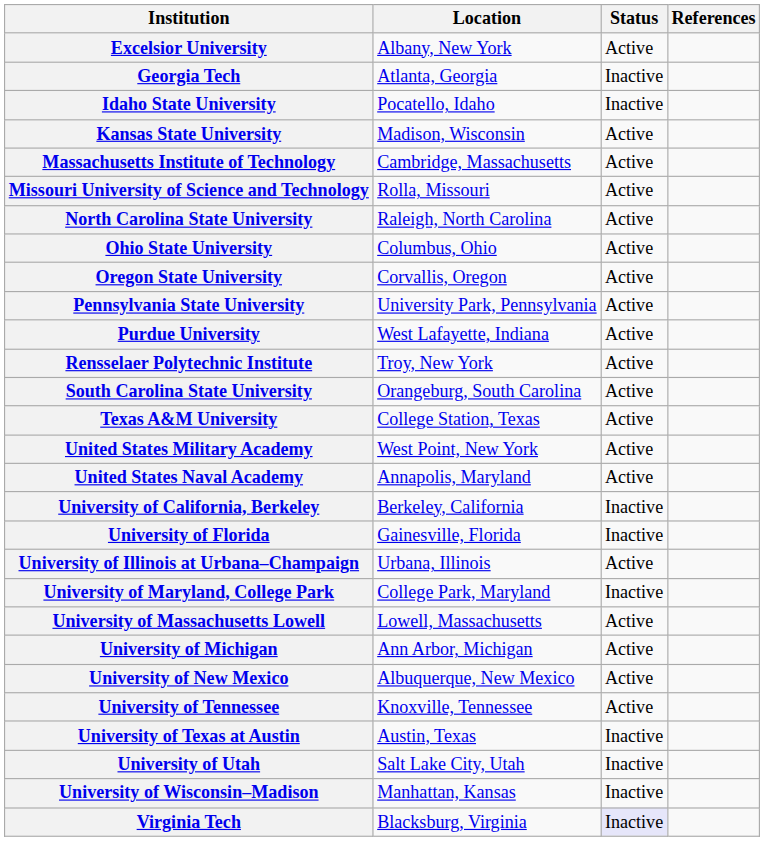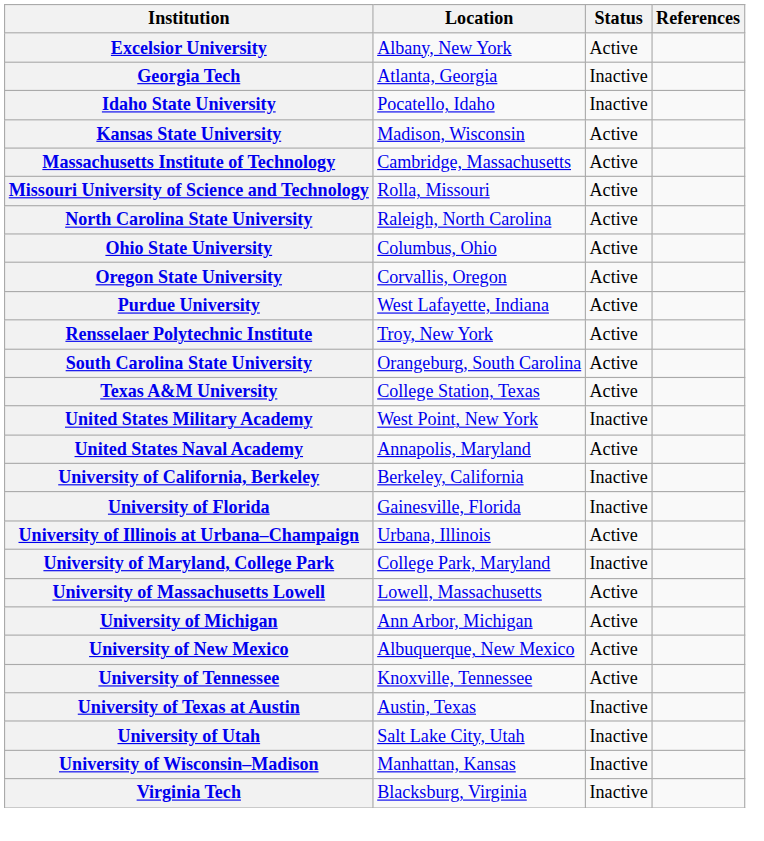 <table class="wikitable plainrowheaders sortable">
 <tr>
 <th scope=col>Institution</th>
 <th scope=col>Location</th>
 <th scope=col>Status</th>
 <th scope=col class=unsortable>References</th>
 </tr>
 <tr>
 <th scope=row><a href='#'>Excelsior University</a></th>
 <td><a href='#'>Albany, New York</a></td>
 <td>Active</td>
 <td></td>
 </tr>
 <tr>
 <th scope=row><a href='#'>Georgia Tech</a></th>
 <td><a href='#'>Atlanta, Georgia</a></td>
 <td>Inactive</td>
 <td></td>
 </tr>
 <tr>
 <th scope=row><a href='#'>Idaho State University</a></th>
 <td><a href='#'>Pocatello, Idaho</a></td>
 <td>Inactive</td>
 <td></td>
 </tr>
 <tr>
 <th scope=row><a href='#'>Kansas State University</a></th>
 <td><a href='#'>Madison, Wisconsin</a></td>
 <td>Active</td>
 <td></td>
 </tr>
 <tr>
 <th scope=row><a href='#'>Massachusetts Institute of Technology</a></th>
 <td><a href='#'>Cambridge, Massachusetts</a></td>
 <td>Active</td>
 <td></td>
 </tr>
 <tr>
 <th scope=row><a href='#'>Missouri University of Science and Technology</a></th>
 <td><a href='#'>Rolla, Missouri</a></td>
 <td>Active</td>
 <td></td>
 </tr>
 <tr>
 <th scope=row><a href='#'>North Carolina State University</a></th>
 <td><a href='#'>Raleigh, North Carolina</a></td>
 <td>Active</td>
 <td></td>
 </tr>
 <tr>
 <th scope=row><a href='#'>Ohio State University</a></th>
 <td><a href='#'>Columbus, Ohio</a></td>
 <td>Active</td>
 <td></td>
 </tr>
 <tr>
 <th scope=row><a href='#'>Oregon State University</a></th>
 <td><a href='#'>Corvallis, Oregon</a></td>
 <td>Active</td>
 <td></td>
 </tr>
 <tr>
-<th scope=row><a href='#'>Pennsylvania State University</a></th>
-<td><a href='#'>University Park, Pennsylvania</a></td>
-<td>Active</td>
-<td></td>
-</tr>
-<tr>
 <th scope=row><a href='#'>Purdue University</a></th>
 <td><a href='#'>West Lafayette, Indiana</a></td>
 <td>Active</td>
 <td></td>
 </tr>
 <tr>
 <th scope=row><a href='#'>Rensselaer Polytechnic Institute</a></th>
 <td><a href='#'>Troy, New York</a></td>
 <td>Active</td>
 <td></td>
 </tr>
 <tr>
 <th scope=row><a href='#'>South Carolina State University</a></th>
 <td><a href='#'>Orangeburg, South Carolina</a></td>
 <td>Active</td>
 <td></td>
 </tr>
 <tr>
 <th scope=row><a href='#'>Texas A&M University</a></th>
 <td><a href='#'>College Station, Texas</a></td>
 <td>Active</td>
 <td></td>
 </tr>
 <tr>
 <th scope=row><a href='#'>United States Military Academy</a></th>
 <td><a href='#'>West Point, New York</a></td>
-<td>Active</td>
+<td>Inactive</td>
 <td></td>
 </tr>
 <tr>
 <th scope=row><a href='#'>United States Naval Academy</a></th>
 <td><a href='#'>Annapolis, Maryland</a></td>
 <td>Active</td>
 <td></td>
 </tr>
 <tr>
 <th scope=row><a href='#'>University of California, Berkeley</a></th>
 <td><a href='#'>Berkeley, California</a></td>
 <td>Inactive</td>
 <td></td>
 </tr>
 <tr>
 <th scope=row><a href='#'>University of Florida</a></th>
 <td><a href='#'>Gainesville, Florida</a></td>
 <td>Inactive</td>
 <td></td>
 </tr>
 <tr>
 <th scope=row><a href='#'>University of Illinois at Urbana–Champaign</a></th>
 <td><a href='#'>Urbana, Illinois</a></td>
 <td>Active</td>
 <td></td>
 </tr>
 <tr>
 <th scope=row><a href='#'>University of Maryland, College Park</a></th>
 <td><a href='#'>College Park, Maryland</a></td>
 <td>Inactive</td>
 <td></td>
 </tr>
 <tr>
 <th scope=row><a href='#'>University of Massachusetts Lowell</a></th>
 <td><a href='#'>Lowell, Massachusetts</a></td>
 <td>Active</td>
 <td></td>
 </tr>
 <tr>
 <th scope=row><a href='#'>University of Michigan</a></th>
 <td><a href='#'>Ann Arbor, Michigan</a></td>
 <td>Active</td>
 <td></td>
 </tr>
 <tr>
 <th scope=row><a href='#'>University of New Mexico</a></th>
 <td><a href='#'>Albuquerque, New Mexico</a></td>
 <td>Active</td>
 <td></td>
 </tr>
 <tr>
 <th scope=row><a href='#'>University of Tennessee</a></th>
 <td><a href='#'>Knoxville, Tennessee</a></td>
 <td>Active</td>
 <td></td>
 </tr>
 <tr>
 <th scope=row><a href='#'>University of Texas at Austin</a></th>
 <td><a href='#'>Austin, Texas</a></td>
 <td>Inactive</td>
 <td></td>
 </tr>
 <tr>
 <th scope=row><a href='#'>University of Utah</a></th>
 <td><a href='#'>Salt Lake City, Utah</a></td>
 <td>Inactive</td>
 <td></td>
 </tr>
 <tr>
 <th scope=row><a href='#'>University of Wisconsin–Madison</a></th>
 <td><a href='#'>Manhattan, Kansas</a></td>
 <td>Inactive</td>
 <td></td>
 </tr>
 <tr>
 <th scope=row><a href='#'>Virginia Tech</a></th>
 <td><a href='#'>Blacksburg, Virginia</a></td>
-<td style="background: lavender;">Inactive</td>
+<td>Inactive</td>
 <td></td>
 </tr>
 </table>
